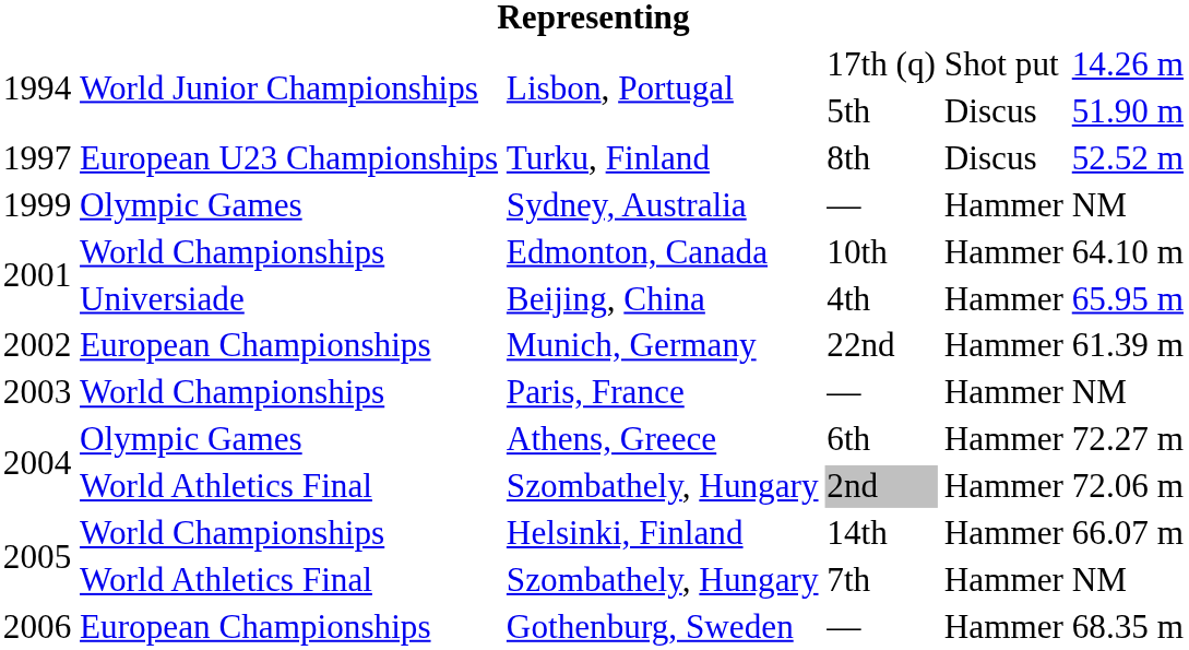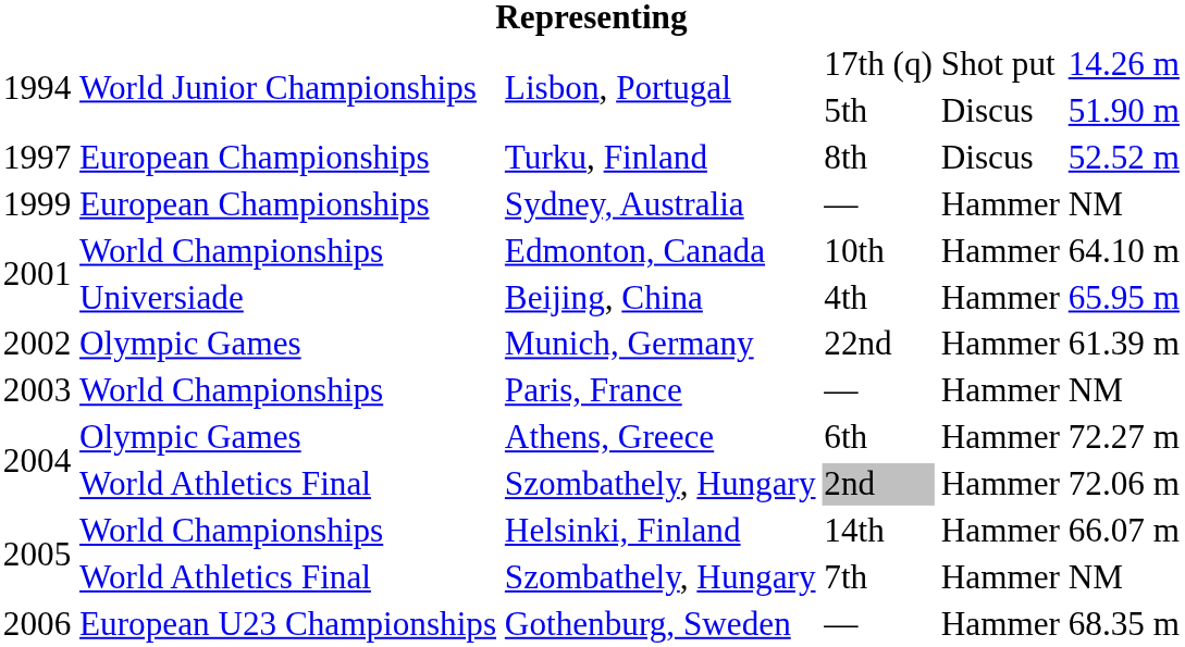 <table>
 <tr>
 <th colspan="6">Representing </th>
 </tr>
 <tr>
 <td rowspan=2>1994</td>
 <td rowspan=2><a href='#'>World Junior Championships</a></td>
 <td rowspan=2><a href='#'>Lisbon</a>, <a href='#'>Portugal</a></td>
 <td>17th (q)</td>
 <td>Shot put</td>
 <td><a href='#'>14.26 m</a></td>
 </tr>
 <tr>
 <td>5th</td>
 <td>Discus</td>
 <td><a href='#'>51.90 m</a></td>
 </tr>
 <tr>
 <td>1997</td>
-<td><a href='#'>European U23 Championships</a></td>
+<td><a href='#'>European Championships</a></td>
 <td><a href='#'>Turku</a>, <a href='#'>Finland</a></td>
 <td>8th</td>
 <td>Discus</td>
 <td><a href='#'>52.52 m</a></td>
 </tr>
 <tr>
 <td>1999</td>
-<td><a href='#'>Olympic Games</a></td>
+<td><a href='#'>European Championships</a></td>
 <td><a href='#'>Sydney, Australia</a></td>
 <td>—</td>
 <td>Hammer</td>
 <td>NM</td>
 </tr>
 <tr>
 <td rowspan=2>2001</td>
 <td><a href='#'>World Championships</a></td>
 <td><a href='#'>Edmonton, Canada</a></td>
 <td>10th</td>
 <td>Hammer</td>
 <td>64.10 m</td>
 </tr>
 <tr>
 <td><a href='#'>Universiade</a></td>
 <td><a href='#'>Beijing</a>, <a href='#'>China</a></td>
 <td>4th</td>
 <td>Hammer</td>
 <td><a href='#'>65.95 m</a></td>
 </tr>
 <tr>
 <td>2002</td>
-<td><a href='#'>European Championships</a></td>
+<td><a href='#'>Olympic Games</a></td>
 <td><a href='#'>Munich, Germany</a></td>
 <td>22nd</td>
 <td>Hammer</td>
 <td>61.39 m</td>
 </tr>
 <tr>
 <td>2003</td>
 <td><a href='#'>World Championships</a></td>
 <td><a href='#'>Paris, France</a></td>
 <td>—</td>
 <td>Hammer</td>
 <td>NM</td>
 </tr>
 <tr>
 <td rowspan=2>2004</td>
 <td><a href='#'>Olympic Games</a></td>
 <td><a href='#'>Athens, Greece</a></td>
 <td>6th</td>
 <td>Hammer</td>
 <td>72.27 m</td>
 </tr>
 <tr>
 <td><a href='#'>World Athletics Final</a></td>
 <td><a href='#'>Szombathely</a>, <a href='#'>Hungary</a></td>
 <td bgcolor="silver">2nd</td>
 <td>Hammer</td>
 <td>72.06 m</td>
 </tr>
 <tr>
 <td rowspan=2>2005</td>
 <td><a href='#'>World Championships</a></td>
 <td><a href='#'>Helsinki, Finland</a></td>
 <td>14th</td>
 <td>Hammer</td>
 <td>66.07 m</td>
 </tr>
 <tr>
 <td><a href='#'>World Athletics Final</a></td>
 <td><a href='#'>Szombathely</a>, <a href='#'>Hungary</a></td>
 <td>7th</td>
 <td>Hammer</td>
 <td>NM</td>
 </tr>
 <tr>
 <td>2006</td>
-<td><a href='#'>European Championships</a></td>
+<td><a href='#'>European U23 Championships</a></td>
 <td><a href='#'>Gothenburg, Sweden</a></td>
 <td>—</td>
 <td>Hammer</td>
 <td>68.35 m</td>
 </tr>
 </table>
